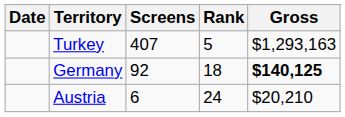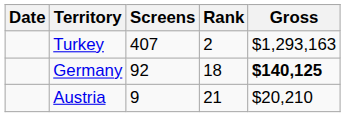 <table class="wikitable sortable" align="center" style="margin:auto;">
 <tr>
 <th>Date</th>
 <th>Territory</th>
 <th>Screens</th>
 <th>Rank</th>
 <th>Gross</th>
 </tr>
 <tr>
 <td></td>
 <td><a href='#'>Turkey</a></td>
 <td>407</td>
-<td>5</td>
+<td>2</td>
 <td>$1,293,163</td>
 </tr>
 <tr>
 <td></td>
 <td><a href='#'>Germany</a></td>
 <td>92</td>
 <td>18</td>
 <td><strong>$140,125</strong></td>
 </tr>
 <tr>
 <td></td>
 <td><a href='#'>Austria</a></td>
-<td>6</td>
-<td>24</td>
+<td>9</td>
+<td>21</td>
 <td>$20,210</td>
 </tr>
 </table>
